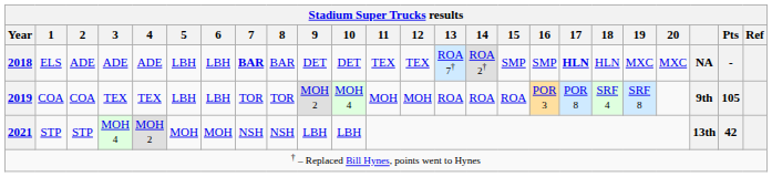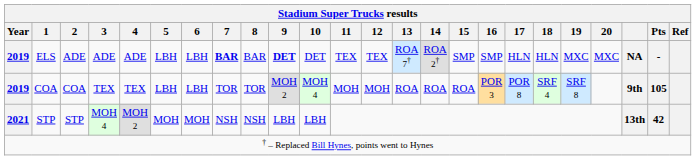 <table class="wikitable" style="text-align:center; font-size:80%">
 <tr>
 <th colspan=45><a href='#'>Stadium Super Trucks</a> results</th>
 </tr>
 <tr>
 <th>Year</th>
 <th>1</th>
 <th>2</th>
 <th>3</th>
 <th>4</th>
 <th>5</th>
 <th>6</th>
 <th>7</th>
 <th>8</th>
 <th>9</th>
 <th>10</th>
 <th>11</th>
 <th>12</th>
 <th>13</th>
 <th>14</th>
 <th>15</th>
 <th>16</th>
 <th>17</th>
 <th>18</th>
 <th>19</th>
 <th>20</th>
 <th></th>
 <th>Pts</th>
 <th>Ref</th>
 </tr>
 <tr>
-<th><a href='#'>2018</a></th>
+<th><a href='#'>2019</a></th>
 <td><a href='#'>ELS</a></td>
 <td><a href='#'>ADE</a></td>
 <td><a href='#'>ADE</a></td>
 <td><a href='#'>ADE</a></td>
 <td><a href='#'>LBH</a></td>
 <td><a href='#'>LBH</a></td>
 <td><strong><a href='#'>BAR</a></strong></td>
 <td><a href='#'>BAR</a></td>
-<td><a href='#'>DET</a></td>
+<td><strong><a href='#'>DET</a></strong></td>
 <td><a href='#'>DET</a></td>
 <td><a href='#'>TEX</a></td>
 <td><a href='#'>TEX</a></td>
 <td style="background:#CFEAFF;"><a href='#'>ROA</a><br><small>7<sup>†</sup></small></td>
 <td style="background:#DFDFDF;"><a href='#'>ROA</a><br><small>2<sup>†</sup></small></td>
 <td><a href='#'>SMP</a></td>
 <td><a href='#'>SMP</a></td>
-<td><strong><a href='#'>HLN</a></strong></td>
+<td><a href='#'>HLN</a></td>
 <td><a href='#'>HLN</a></td>
 <td><a href='#'>MXC</a></td>
 <td><a href='#'>MXC</a></td>
 <th>NA</th>
 <th>-</th>
 <th></th>
 </tr>
 <tr>
 <th><a href='#'>2019</a></th>
 <td><a href='#'>COA</a></td>
 <td><a href='#'>COA</a></td>
 <td><a href='#'>TEX</a></td>
 <td><a href='#'>TEX</a></td>
 <td><a href='#'>LBH</a></td>
 <td><a href='#'>LBH</a></td>
 <td><a href='#'>TOR</a></td>
 <td><a href='#'>TOR</a></td>
 <td style="background:#DFDFDF;"><a href='#'>MOH</a><br><small>2</small></td>
 <td style="background:#DFFFDF;"><a href='#'>MOH</a><br><small>4</small></td>
 <td><a href='#'>MOH</a></td>
 <td><a href='#'>MOH</a></td>
 <td><a href='#'>ROA</a></td>
 <td><a href='#'>ROA</a></td>
 <td><a href='#'>ROA</a></td>
 <td style="background:#FFDF9F;"><a href='#'>POR</a><br><small>3</small></td>
 <td style="background:#CFEAFF;"><a href='#'>POR</a><br><small>8</small></td>
 <td style="background:#DFFFDF;"><a href='#'>SRF</a><br><small>4</small></td>
 <td style="background:#CFEAFF;"><a href='#'>SRF</a><br><small>8</small></td>
 <td></td>
 <th>9th</th>
 <th>105</th>
 <th></th>
 </tr>
 <tr>
 <th><a href='#'>2021</a></th>
 <td><a href='#'>STP</a></td>
 <td><a href='#'>STP</a></td>
 <td style="background:#DFFFDF;"><a href='#'>MOH</a><br><small>4</small></td>
 <td style="background:#DFDFDF;"><a href='#'>MOH</a><br><small>2</small></td>
 <td><a href='#'>MOH</a></td>
 <td><a href='#'>MOH</a></td>
 <td><a href='#'>NSH</a></td>
 <td><a href='#'>NSH</a></td>
 <td><a href='#'>LBH</a></td>
 <td><a href='#'>LBH</a></td>
 <td colspan=10></td>
 <th>13th</th>
 <th>42</th>
 <th></th>
 </tr>
 <tr>
 <td colspan=45><small><sup>†</sup> – Replaced <a href='#'>Bill Hynes</a>, points went to Hynes</small></td>
 </tr>
 </table>
